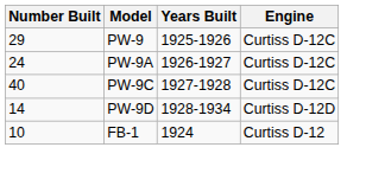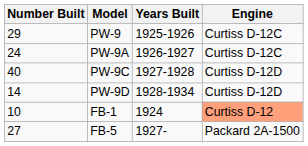 <table class="wikitable">
 <tr>
 <th>Number Built</th>
 <th>Model</th>
 <th>Years Built</th>
 <th>Engine</th>
 </tr>
 <tr>
 <td>29</td>
 <td>PW-9</td>
 <td>1925-1926</td>
 <td>Curtiss D-12C</td>
 </tr>
 <tr>
 <td>24</td>
 <td>PW-9A</td>
 <td>1926-1927</td>
 <td>Curtiss D-12C</td>
 </tr>
 <tr>
 <td>40</td>
 <td>PW-9C</td>
 <td>1927-1928</td>
-<td>Curtiss D-12C</td>
+<td>Curtiss D-12D</td>
 </tr>
 <tr>
 <td>14</td>
 <td>PW-9D</td>
 <td>1928-1934</td>
 <td>Curtiss D-12D</td>
 </tr>
 <tr>
 <td>10</td>
 <td>FB-1</td>
 <td>1924</td>
-<td>Curtiss D-12</td>
+<td style="background: lightsalmon;">Curtiss D-12</td>
+</tr>
+<tr>
+<td>27</td>
+<td>FB-5</td>
+<td>1927-</td>
+<td>Packard 2A-1500</td>
 </tr>
 </table>
